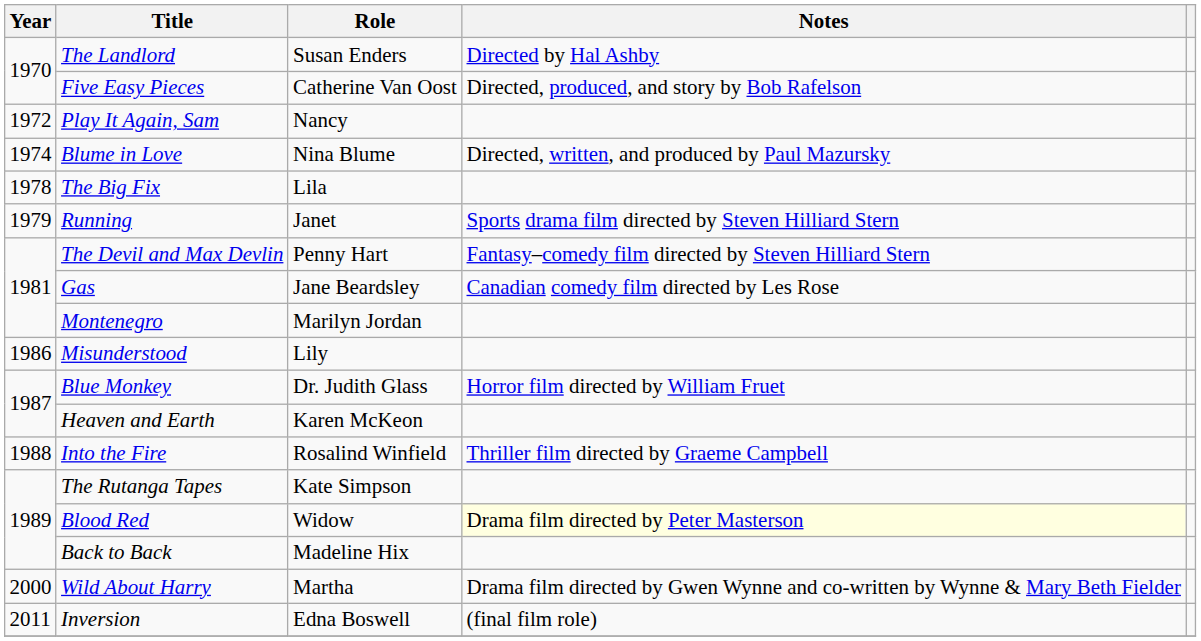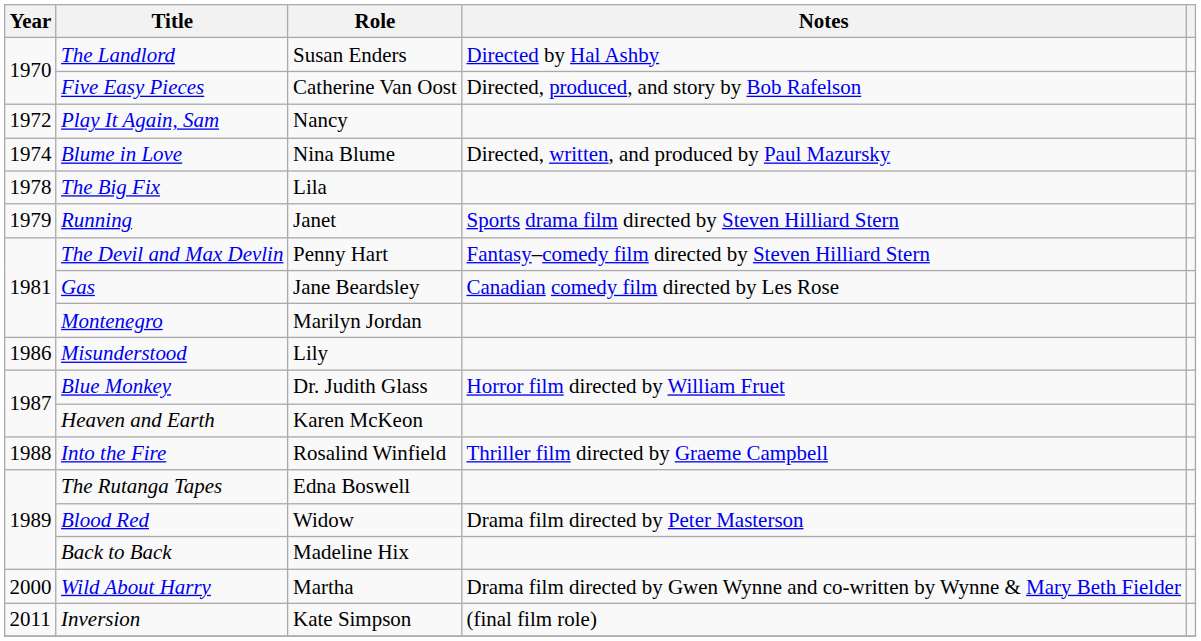 <table class="wikitable">
 <tr>
 <th>Year</th>
 <th>Title</th>
 <th>Role</th>
 <th class="unsortable">Notes</th>
 <th class="unsortable"></th>
 </tr>
 <tr>
 <td rowspan="2">1970</td>
 <td><em><a href='#'>The Landlord</a></em></td>
 <td>Susan Enders</td>
 <td><a href='#'>Directed</a> by <a href='#'>Hal Ashby</a></td>
 <td></td>
 </tr>
 <tr>
 <td><em><a href='#'>Five Easy Pieces</a></em></td>
 <td>Catherine Van Oost</td>
 <td>Directed, <a href='#'>produced</a>, and story by <a href='#'>Bob Rafelson</a></td>
 <td></td>
 </tr>
 <tr>
 <td>1972</td>
 <td><em><a href='#'>Play It Again, Sam</a></em></td>
 <td>Nancy</td>
 <td></td>
 <td></td>
 </tr>
 <tr>
 <td>1974</td>
 <td><em><a href='#'>Blume in Love</a></em></td>
 <td>Nina Blume</td>
 <td>Directed, <a href='#'>written</a>, and produced by <a href='#'>Paul Mazursky</a></td>
 <td></td>
 </tr>
 <tr>
 <td>1978</td>
 <td><em><a href='#'>The Big Fix</a></em></td>
 <td>Lila</td>
 <td></td>
 <td></td>
 </tr>
 <tr>
 <td>1979</td>
 <td><em><a href='#'>Running</a></em></td>
 <td>Janet</td>
 <td><a href='#'>Sports</a> <a href='#'>drama film</a> directed by <a href='#'>Steven Hilliard Stern</a></td>
 <td></td>
 </tr>
 <tr>
 <td rowspan="3">1981</td>
 <td><em><a href='#'>The Devil and Max Devlin</a></em></td>
 <td>Penny Hart</td>
 <td><a href='#'>Fantasy</a>–<a href='#'>comedy film</a> directed by <a href='#'>Steven Hilliard Stern</a></td>
 <td></td>
 </tr>
 <tr>
 <td><em><a href='#'>Gas</a></em></td>
 <td>Jane Beardsley</td>
 <td><a href='#'>Canadian</a> <a href='#'>comedy film</a> directed by Les Rose</td>
 <td></td>
 </tr>
 <tr>
 <td><em><a href='#'>Montenegro</a></em></td>
 <td>Marilyn Jordan</td>
 <td></td>
 <td></td>
 </tr>
 <tr>
 <td>1986</td>
 <td><em><a href='#'>Misunderstood</a></em></td>
 <td>Lily</td>
 <td></td>
 <td></td>
 </tr>
 <tr>
 <td rowspan="2">1987</td>
 <td><em><a href='#'>Blue Monkey</a></em></td>
 <td>Dr. Judith Glass</td>
 <td><a href='#'>Horror film</a> directed by <a href='#'>William Fruet</a></td>
 <td></td>
 </tr>
 <tr>
 <td><em>Heaven and Earth</em></td>
 <td>Karen McKeon</td>
 <td></td>
 <td></td>
 </tr>
 <tr>
 <td>1988</td>
 <td><em><a href='#'>Into the Fire</a></em></td>
 <td>Rosalind Winfield</td>
 <td><a href='#'>Thriller film</a> directed by <a href='#'>Graeme Campbell</a></td>
 <td></td>
 </tr>
 <tr>
 <td rowspan="3">1989</td>
 <td><em>The Rutanga Tapes</em></td>
-<td>Kate Simpson</td>
+<td>Edna Boswell</td>
 <td></td>
 <td></td>
 </tr>
 <tr>
 <td><em><a href='#'>Blood Red</a></em></td>
 <td>Widow</td>
-<td style="background: lightyellow;">Drama film directed by <a href='#'>Peter Masterson</a></td>
+<td>Drama film directed by <a href='#'>Peter Masterson</a></td>
 <td></td>
 </tr>
 <tr>
 <td><em>Back to Back</em></td>
 <td>Madeline Hix</td>
 <td></td>
 <td></td>
 </tr>
 <tr>
 <td>2000</td>
 <td><em><a href='#'>Wild About Harry</a></em></td>
 <td>Martha</td>
 <td>Drama film directed by Gwen Wynne and co-written by Wynne & <a href='#'>Mary Beth Fielder</a></td>
 <td></td>
 </tr>
 <tr>
 <td>2011</td>
 <td><em>Inversion</em></td>
-<td>Edna Boswell</td>
+<td>Kate Simpson</td>
 <td>(final film role)</td>
 <td></td>
 </tr>
 <tr>
 </tr>
 </table>
